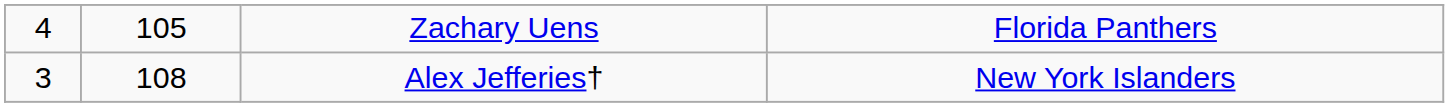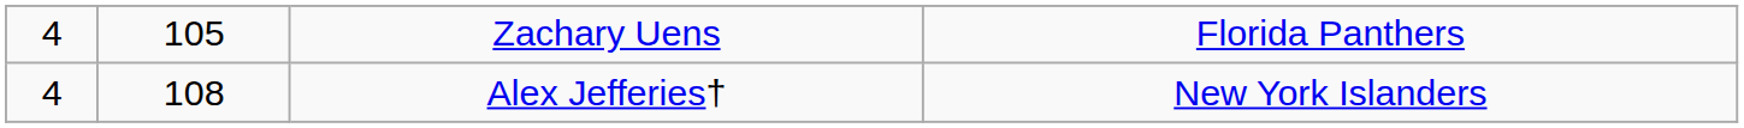 <table class="wikitable" width="60%">
 <tr align="center" bgcolor="">
 <td>4</td>
 <td>105</td>
 <td><a href='#'>Zachary Uens</a></td>
 <td><a href='#'>Florida Panthers</a></td>
 </tr>
 <tr align="center" bgcolor="">
-<td>3</td>
+<td>4</td>
 <td>108</td>
 <td><a href='#'>Alex Jefferies</a>†</td>
 <td><a href='#'>New York Islanders</a></td>
 </tr>
 </table>
